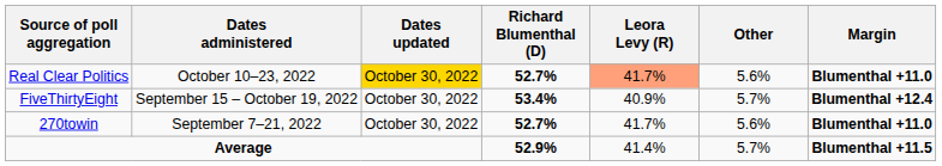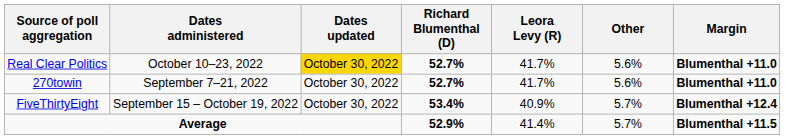 <table class="wikitable sortable" style="text-align:center;font-size:90%;line-height:17px">
 <tr>
 <th>Source of poll<br>aggregation</th>
 <th>Dates<br>administered</th>
 <th>Dates<br>updated</th>
 <th style="width:100px;">Richard<br>Blumenthal (D)</th>
 <th style="width:100px;">Leora<br>Levy (R)</th>
 <th style="width:100px;">Other<br></th>
 <th>Margin</th>
 </tr>
 <tr>
 <td><a href='#'>Real Clear Politics</a></td>
 <td>October 10–23, 2022</td>
 <td style="background: gold;">October 30, 2022</td>
 <td><strong>52.7%</strong></td>
-<td style="background: lightsalmon;">41.7%</td>
+<td>41.7%</td>
+<td>5.6%</td>
+<td><strong>Blumenthal +11.0</strong></td>
+</tr>
+<tr>
+<td><a href='#'>270towin</a></td>
+<td>September 7–21, 2022</td>
+<td>October 30, 2022</td>
+<td><strong>52.7%</strong></td>
+<td>41.7%</td>
 <td>5.6%</td>
 <td><strong>Blumenthal +11.0</strong></td>
 </tr>
 <tr>
 <td><a href='#'>FiveThirtyEight</a></td>
 <td>September 15 – October 19, 2022</td>
 <td>October 30, 2022</td>
 <td><strong>53.4%</strong></td>
 <td>40.9%</td>
 <td>5.7%</td>
 <td><strong>Blumenthal +12.4</strong></td>
 </tr>
 <tr>
-<td><a href='#'>270towin</a></td>
-<td>September 7–21, 2022</td>
-<td>October 30, 2022</td>
-<td><strong>52.7%</strong></td>
-<td>41.7%</td>
-<td>5.6%</td>
-<td><strong>Blumenthal +11.0</strong></td>
-</tr>
-<tr>
 <td colspan="3"><strong>Average</strong></td>
 <td><strong>52.9%</strong></td>
 <td>41.4%</td>
 <td>5.7%</td>
 <td><strong>Blumenthal +11.5</strong></td>
 </tr>
 </table>
